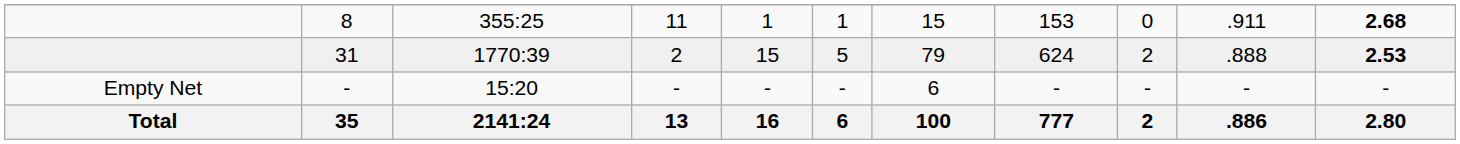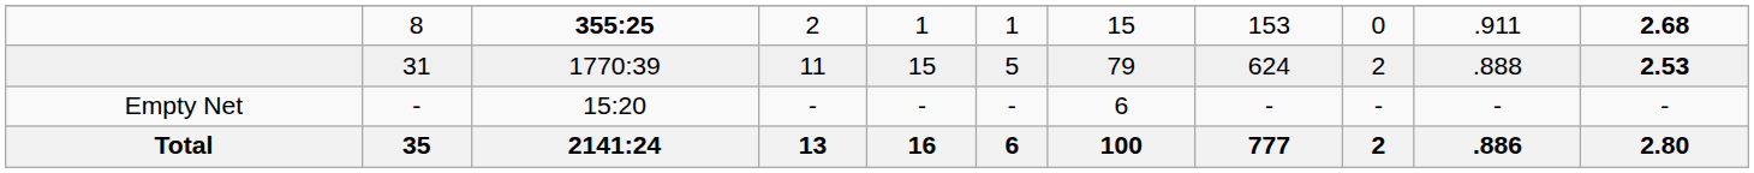 <table class="wikitable sortable" width=1100>
 <tr align="center">
 </tr>
 <tr align="center" bgcolor="">
 <td></td>
 <td>8</td>
-<td>355:25</td>
-<td>11</td>
+<td><strong>355:25</strong></td>
+<td>2</td>
 <td>1</td>
 <td>1</td>
 <td>15</td>
 <td>153</td>
 <td>0</td>
 <td>.911</td>
 <td><strong>2.68</strong></td>
 </tr>
 <tr align="center" bgcolor="f0f0f0">
 <td></td>
 <td>31</td>
 <td>1770:39</td>
-<td>2</td>
+<td>11</td>
 <td>15</td>
 <td>5</td>
 <td>79</td>
 <td>624</td>
 <td>2</td>
 <td>.888</td>
 <td><strong>2.53</strong></td>
 </tr>
 <tr align="center" bgcolor="">
 <td>Empty Net</td>
 <td>-</td>
 <td>15:20</td>
 <td>-</td>
 <td>-</td>
 <td>-</td>
 <td>6</td>
 <td>-</td>
 <td>-</td>
 <td>-</td>
 <td>-</td>
 </tr>
 <tr>
 <th>Total</th>
 <th>35</th>
 <th>2141:24</th>
 <th>13</th>
 <th>16</th>
 <th>6</th>
 <th>100</th>
 <th>777</th>
 <th>2</th>
 <th>.886</th>
 <th>2.80</th>
 </tr>
 </table>
